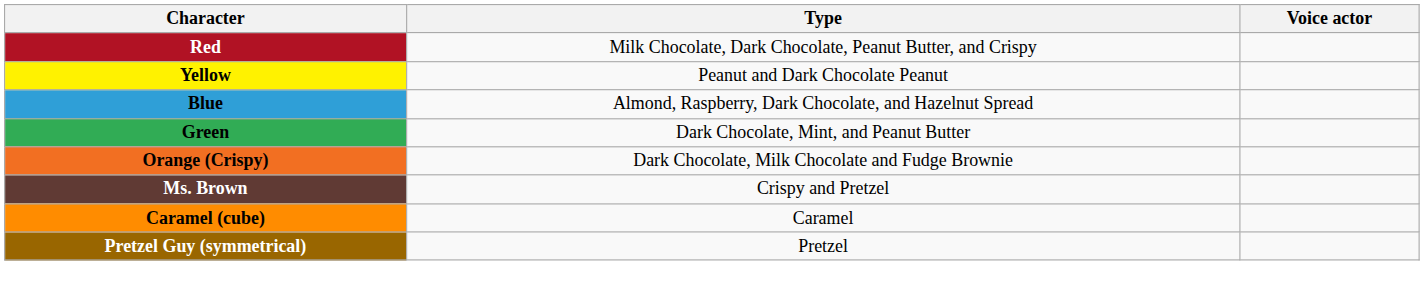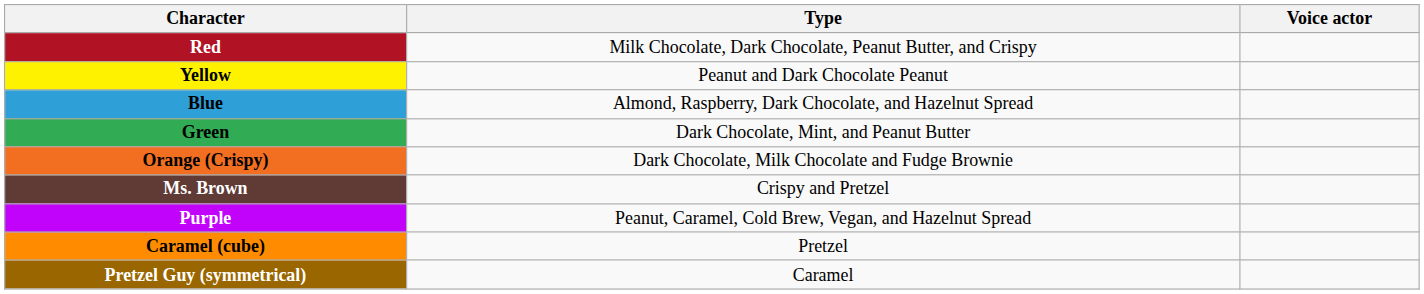 <table class="wikitable plainrowheaders" style="width:100%; text-align:center; padding:0 9px;">
 <tr>
 <th scope="col">Character</th>
 <th scope="col">Type</th>
 <th scope="col">Voice actor</th>
 </tr>
 <tr>
 <th scope="row" style="background: #B11224; color: white; text-align:center;">Red</th>
 <td>Milk Chocolate, Dark Chocolate, Peanut Butter, and Crispy</td>
 <td></td>
 </tr>
 <tr>
 <th scope="row" style="background: #FFF200; text-align:center;">Yellow</th>
 <td>Peanut and Dark Chocolate Peanut</td>
 <td></td>
 </tr>
 <tr>
 <th scope="row" style="background: #2F9FD7; text-align:center;">Blue</th>
 <td>Almond, Raspberry, Dark Chocolate, and Hazelnut Spread</td>
 <td></td>
 </tr>
 <tr>
 <th scope="row" style="background: #31AC55; text-align:center;">Green</th>
 <td>Dark Chocolate, Mint, and Peanut Butter</td>
 <td></td>
 </tr>
 <tr>
 <th scope="row" style="background: #F26F22; text-align:center;">Orange (Crispy)</th>
 <td>Dark Chocolate, Milk Chocolate and Fudge Brownie</td>
 <td></td>
 </tr>
 <tr>
 <th scope="row" style="background: #603A34; color: white; text-align:center;">Ms. Brown</th>
 <td>Crispy and Pretzel</td>
 <td></td>
 </tr>
 <tr>
+<th scope="row" style="background: #c203fc; color: white; text-align:center;">Purple</th>
+<td>Peanut, Caramel, Cold Brew, Vegan, and Hazelnut Spread</td>
+<td></td>
+</tr>
+<tr>
 <th scope="row" style="background: #FF8C00; text-align:center;">Caramel (cube)</th>
-<td>Caramel</td>
+<td>Pretzel</td>
 <td></td>
 </tr>
 <tr>
 <th scope="row" style="background: #996600; color: white; text-align:center;">Pretzel Guy (symmetrical)</th>
-<td>Pretzel</td>
+<td>Caramel</td>
 <td></td>
 </tr>
 </table>
